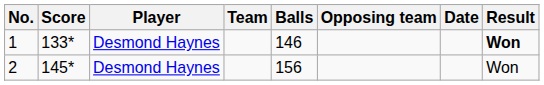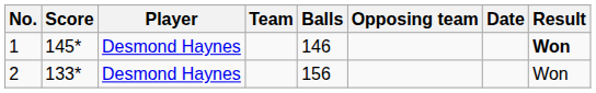 <table class="wikitable sortable" style="font-size:95%">
 <tr>
 <th>No.</th>
 <th>Score</th>
 <th>Player</th>
 <th>Team</th>
 <th>Balls</th>
 <th>Opposing team</th>
 <th>Date</th>
 <th>Result</th>
 </tr>
 <tr>
 <td>1</td>
-<td>133*</td>
+<td>145*</td>
 <td><a href='#'>Desmond Haynes</a></td>
 <td></td>
 <td> 146</td>
 <td></td>
 <td></td>
 <td><strong>Won</strong></td>
 </tr>
 <tr>
 <td>2</td>
-<td>145*</td>
+<td>133*</td>
 <td><a href='#'>Desmond Haynes</a></td>
 <td></td>
 <td> 156</td>
 <td></td>
 <td></td>
 <td>Won</td>
 </tr>
 </table>
